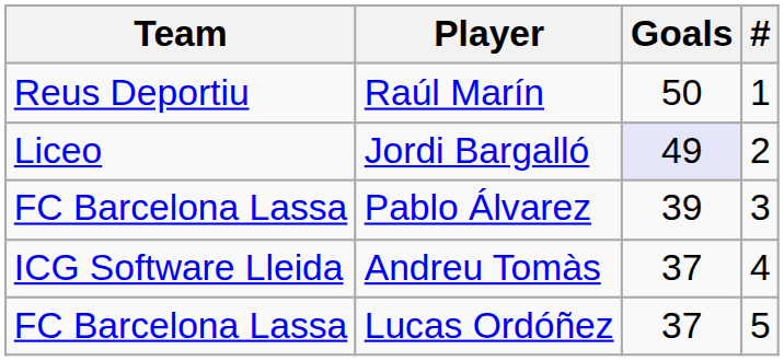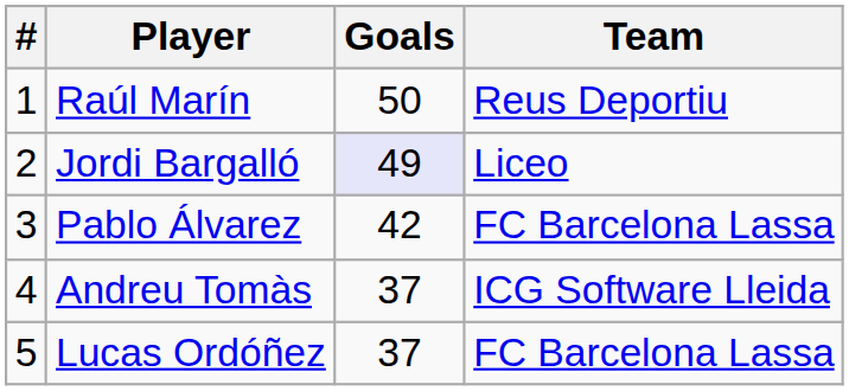 <table class="wikitable">
 <tr>
-<th>Team</th>
+<th>#</th>
 <th>Player</th>
 <th>Goals</th>
-<th>#</th>
+<th>Team</th>
 </tr>
 <tr>
-<td><a href='#'>Reus Deportiu</a></td>
+<td>1</td>
 <td> <a href='#'>Raúl Marín</a></td>
 <td style="text-align:center;">50</td>
-<td>1</td>
+<td><a href='#'>Reus Deportiu</a></td>
 </tr>
 <tr>
-<td><a href='#'>Liceo</a></td>
+<td>2</td>
 <td> <a href='#'>Jordi Bargalló</a></td>
 <td style="background: lavender; text-align:center;">49</td>
-<td>2</td>
+<td><a href='#'>Liceo</a></td>
 </tr>
 <tr>
+<td>3</td>
+<td> <a href='#'>Pablo Álvarez</a></td>
+<td style="text-align:center;">42</td>
 <td><a href='#'>FC Barcelona Lassa</a></td>
-<td> <a href='#'>Pablo Álvarez</a></td>
-<td style="text-align:center;">39</td>
-<td>3</td>
 </tr>
 <tr>
-<td><a href='#'>ICG Software Lleida</a></td>
+<td>4</td>
 <td> <a href='#'>Andreu Tomàs</a></td>
 <td style="text-align:center;">37</td>
-<td>4</td>
+<td><a href='#'>ICG Software Lleida</a></td>
 </tr>
 <tr>
-<td><a href='#'>FC Barcelona Lassa</a></td>
+<td>5</td>
 <td> <a href='#'>Lucas Ordóñez</a></td>
 <td style="text-align:center;">37</td>
-<td>5</td>
+<td><a href='#'>FC Barcelona Lassa</a></td>
 </tr>
 </table>
